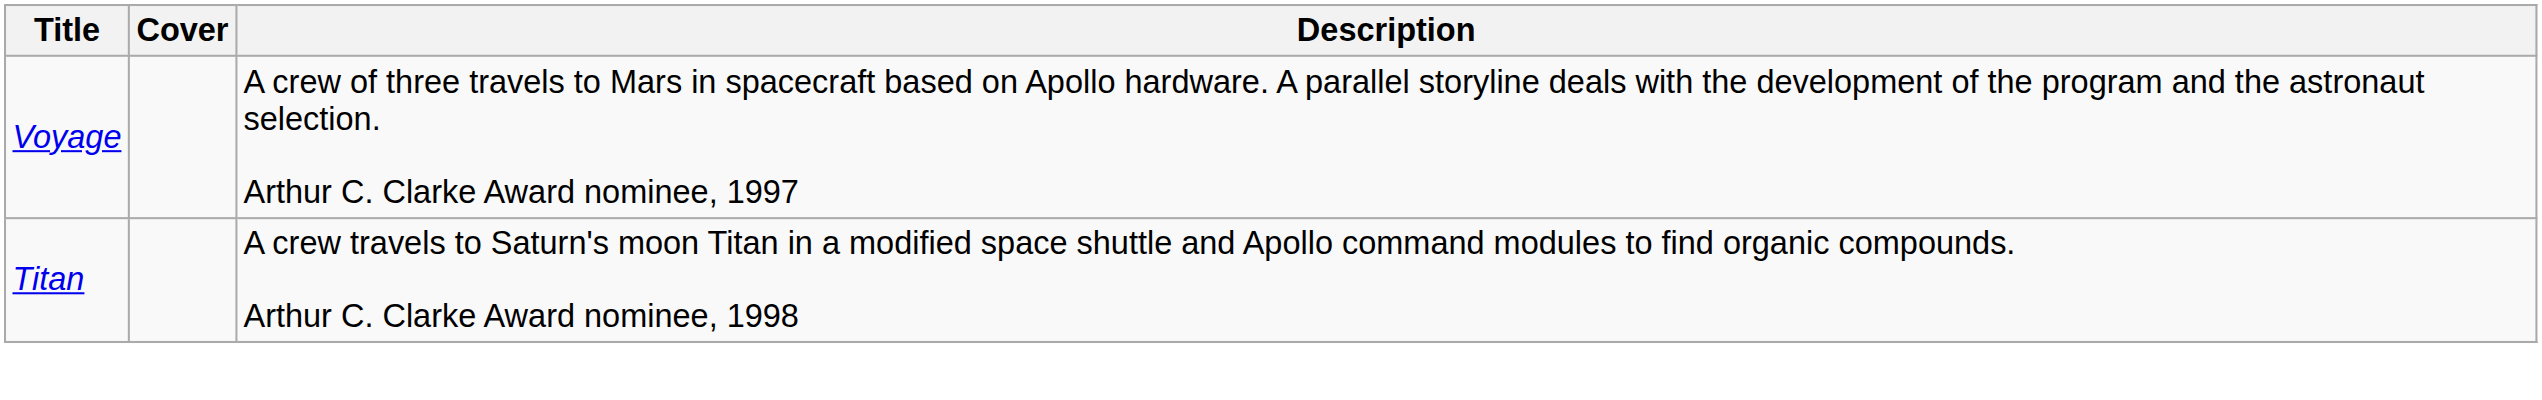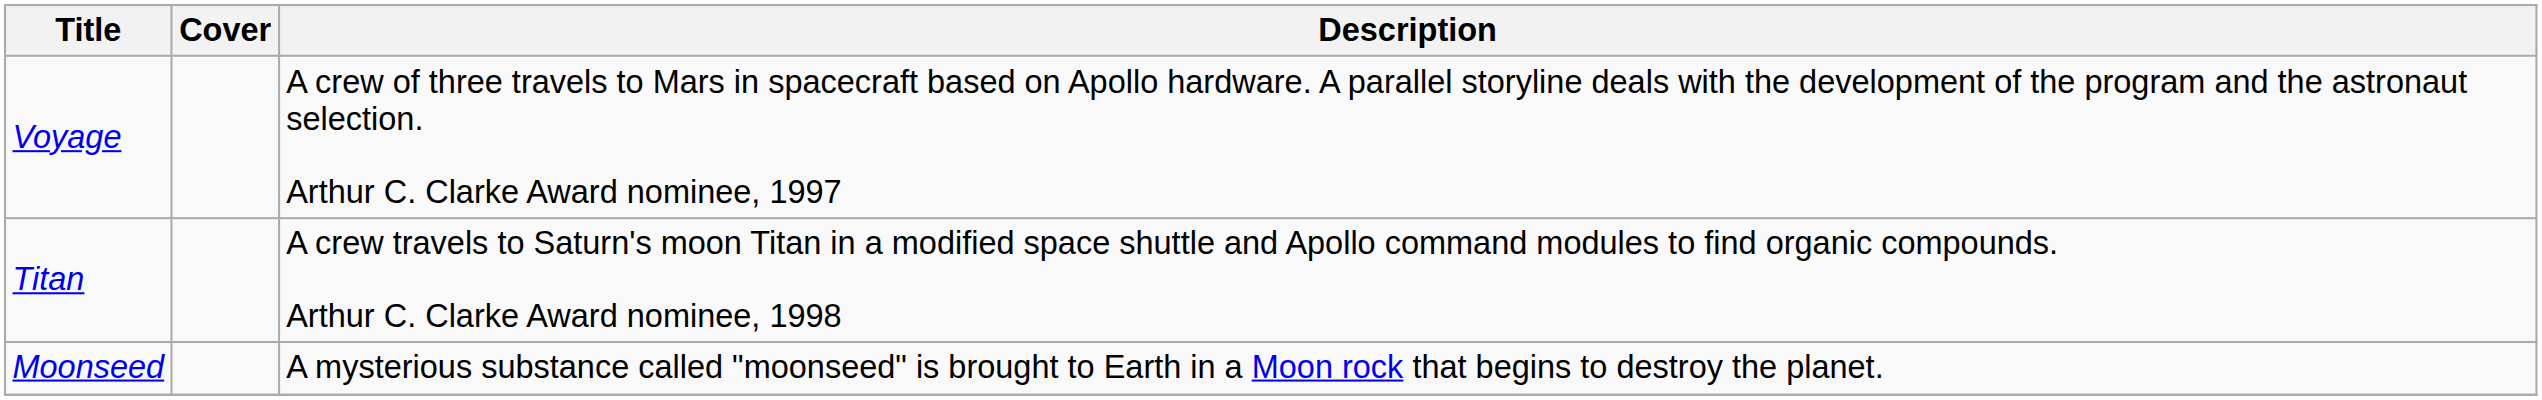 <table class="wikitable">
 <tr>
 <th>Title</th>
 <th>Cover</th>
 <th>Description</th>
 </tr>
 <tr>
 <td><em><a href='#'>Voyage</a></em></td>
 <td></td>
 <td>A crew of three travels to Mars in spacecraft based on Apollo hardware. A parallel storyline deals with the development of the program and the astronaut selection.<br><br>Arthur C. Clarke Award nominee, 1997</td>
 </tr>
 <tr>
 <td><em><a href='#'>Titan</a></em></td>
 <td></td>
 <td>A crew travels to Saturn's moon Titan in a modified space shuttle and Apollo command modules to find organic compounds.<br><br>Arthur C. Clarke Award nominee, 1998</td>
 </tr>
 <tr>
+<td><em><a href='#'>Moonseed</a></em></td>
+<td></td>
+<td>A mysterious substance called "moonseed" is brought to Earth in a <a href='#'>Moon rock</a> that begins to destroy the planet.</td>
+</tr>
+<tr>
 </tr>
 </table>
